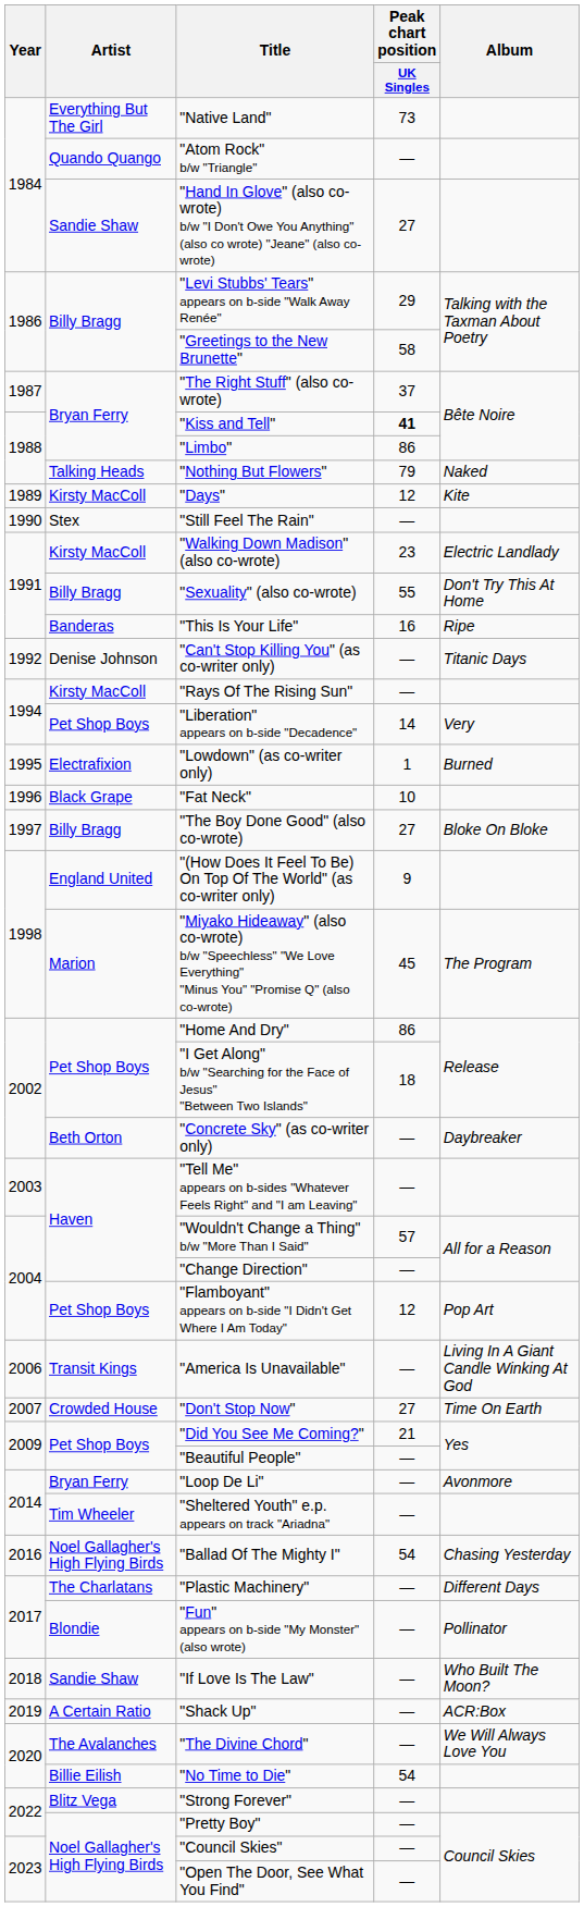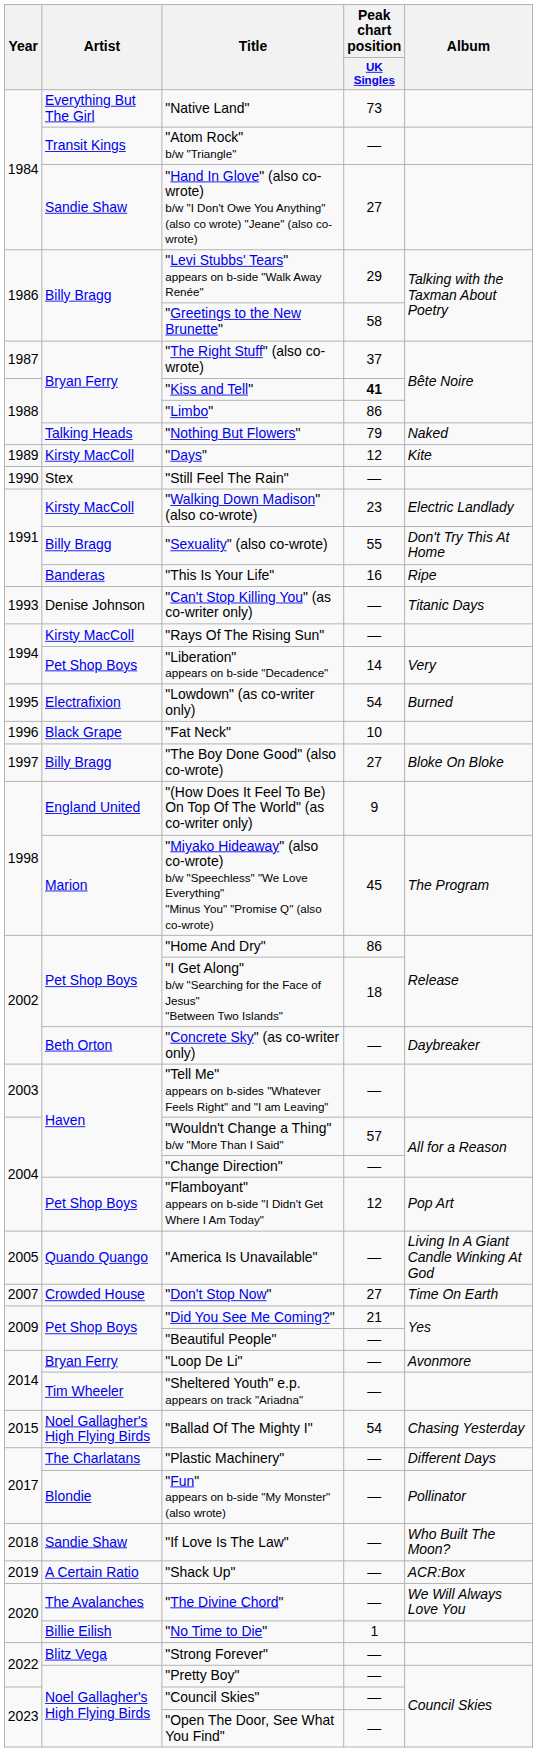 <table class="wikitable" style="text-align:left">
 <tr>
 <th rowspan="2">Year</th>
 <th rowspan="2">Artist</th>
 <th rowspan="2">Title</th>
 <th colspan="1">Peak chart position</th>
 <th rowspan="2">Album</th>
 </tr>
 <tr style="font-size:smaller;">
 <th width="35"><a href='#'>UK Singles</a></th>
 </tr>
 <tr>
 <td rowspan="3">1984</td>
 <td><a href='#'>Everything But The Girl</a></td>
 <td>"Native Land"</td>
 <td style="text-align:center;">73</td>
 <td></td>
 </tr>
 <tr>
-<td><a href='#'>Quando Quango</a></td>
+<td><a href='#'>Transit Kings</a></td>
 <td>"Atom Rock" <br><small>b/w "Triangle"</small></td>
 <td style="text-align:center;">—</td>
 <td></td>
 </tr>
 <tr>
 <td><a href='#'>Sandie Shaw</a></td>
 <td>"<a href='#'>Hand In Glove</a>" (also co-wrote)<br><small> b/w "I Don't Owe You Anything" (also co wrote) "Jeane" (also co-wrote)</small></td>
 <td style="text-align:center;">27</td>
 <td></td>
 </tr>
 <tr>
 <td rowspan="2">1986</td>
 <td rowspan="2"><a href='#'>Billy Bragg</a></td>
 <td>"<a href='#'>Levi Stubbs' Tears</a>" <br><small>appears on b-side "Walk Away Renée"</small></td>
 <td style="text-align:center;">29</td>
 <td rowspan="2"><em>Talking with the Taxman About Poetry</em></td>
 </tr>
 <tr>
 <td>"<a href='#'>Greetings to the New Brunette</a>"</td>
 <td style="text-align:center;">58</td>
 </tr>
 <tr>
 <td>1987</td>
 <td rowspan="3"><a href='#'>Bryan Ferry</a></td>
 <td>"<a href='#'>The Right Stuff</a>" (also co-wrote)</td>
 <td style="text-align:center;">37</td>
 <td rowspan="3"><em>Bête Noire</em></td>
 </tr>
 <tr>
 <td rowspan="3">1988</td>
 <td>"<a href='#'>Kiss and Tell</a>"</td>
 <td style="text-align:center;"><strong>41</strong></td>
 </tr>
 <tr>
 <td>"<a href='#'>Limbo</a>"</td>
 <td style="text-align:center;">86</td>
 </tr>
 <tr>
 <td><a href='#'>Talking Heads</a></td>
 <td>"<a href='#'>Nothing But Flowers</a>"</td>
 <td style="text-align:center;">79</td>
 <td><em>Naked</em></td>
 </tr>
 <tr>
 <td>1989</td>
 <td><a href='#'>Kirsty MacColl</a></td>
 <td>"<a href='#'>Days</a>"</td>
 <td style="text-align:center;">12</td>
 <td><em>Kite</em></td>
 </tr>
 <tr>
 <td>1990</td>
 <td>Stex</td>
 <td>"Still Feel The Rain"</td>
 <td style="text-align:center;">—</td>
 <td></td>
 </tr>
 <tr>
 <td rowspan="3">1991</td>
 <td><a href='#'>Kirsty MacColl</a></td>
 <td>"<a href='#'>Walking Down Madison</a>" (also co-wrote)</td>
 <td style="text-align:center;">23</td>
 <td><em>Electric Landlady</em></td>
 </tr>
 <tr>
 <td><a href='#'>Billy Bragg</a></td>
 <td>"<a href='#'>Sexuality</a>" (also co-wrote)</td>
 <td style="text-align:center;">55</td>
 <td><em>Don't Try This At Home</em></td>
 </tr>
 <tr>
 <td><a href='#'>Banderas</a></td>
 <td>"This Is Your Life"</td>
 <td style="text-align:center;">16</td>
 <td><em>Ripe</em></td>
 </tr>
 <tr>
-<td>1992</td>
+<td>1993</td>
 <td>Denise Johnson</td>
 <td>"<a href='#'>Can't Stop Killing You</a>" (as co-writer only)</td>
 <td style="text-align:center;">—</td>
 <td><em>Titanic Days</em></td>
 </tr>
 <tr>
 <td rowspan="2">1994</td>
 <td><a href='#'>Kirsty MacColl</a></td>
 <td>"Rays Of The Rising Sun"</td>
 <td style="text-align:center;">—</td>
 <td></td>
 </tr>
 <tr>
 <td><a href='#'>Pet Shop Boys</a></td>
 <td>"Liberation" <br><small>appears on b-side "Decadence"</small></td>
 <td style="text-align:center;">14</td>
 <td><em>Very</em></td>
 </tr>
 <tr>
 <td>1995</td>
 <td><a href='#'>Electrafixion</a></td>
 <td>"Lowdown" (as co-writer only)</td>
-<td style="text-align:center;">1</td>
+<td style="text-align:center;">54</td>
 <td><em>Burned</em></td>
 </tr>
 <tr>
 <td>1996</td>
 <td><a href='#'>Black Grape</a></td>
 <td>"Fat Neck"</td>
 <td style="text-align:center;">10</td>
 <td></td>
 </tr>
 <tr>
 <td>1997</td>
 <td><a href='#'>Billy Bragg</a></td>
 <td>"The Boy Done Good" (also co-wrote)</td>
 <td style="text-align:center;">27</td>
 <td><em>Bloke On Bloke</em></td>
 </tr>
 <tr>
 <td rowspan="2">1998</td>
 <td><a href='#'>England United</a></td>
 <td>"(How Does It Feel To Be) On Top Of The World" (as co-writer only)</td>
 <td style="text-align:center;">9</td>
 <td></td>
 </tr>
 <tr>
 <td><a href='#'>Marion</a></td>
 <td>"<a href='#'>Miyako Hideaway</a>" (also co-wrote)<br><small>b/w "Speechless" "We Love Everything"<br>"Minus You" "Promise Q" (also co-wrote)</small></td>
 <td style="text-align:center;">45</td>
 <td><em>The Program</em></td>
 </tr>
 <tr>
 <td rowspan="3">2002</td>
 <td rowspan="2"><a href='#'>Pet Shop Boys</a></td>
 <td>"Home And Dry"</td>
 <td style="text-align:center;">86</td>
 <td rowspan="2"><em>Release</em></td>
 </tr>
 <tr>
 <td>"I Get Along" <br><small> b/w "Searching for the Face of Jesus" <br>"Between Two Islands"</small></td>
 <td style="text-align:center;">18</td>
 </tr>
 <tr>
 <td><a href='#'>Beth Orton</a></td>
 <td>"<a href='#'>Concrete Sky</a>" (as co-writer only)</td>
 <td style="text-align:center;">—</td>
 <td><em>Daybreaker</em></td>
 </tr>
 <tr>
 <td>2003</td>
 <td rowspan="3"><a href='#'>Haven</a></td>
 <td>"Tell Me" <br><small>appears on b-sides "Whatever Feels Right" and "I am Leaving"</small></td>
 <td style="text-align:center;">—</td>
 <td></td>
 </tr>
 <tr>
 <td rowspan="3">2004</td>
 <td>"Wouldn't Change a Thing" <br><small> b/w "More Than I Said"</small></td>
 <td style="text-align:center;">57</td>
 <td rowspan="2"><em>All for a Reason</em></td>
 </tr>
 <tr>
 <td>"Change Direction"</td>
 <td style="text-align:center;">—</td>
 </tr>
 <tr>
 <td><a href='#'>Pet Shop Boys</a></td>
 <td>"Flamboyant"<br><small>appears on b-side "I Didn't Get Where I Am Today"</small></td>
 <td style="text-align:center;">12</td>
 <td><em>Pop Art</em></td>
 </tr>
 <tr>
-<td>2006</td>
-<td><a href='#'>Transit Kings</a></td>
+<td>2005</td>
+<td><a href='#'>Quando Quango</a></td>
 <td>"America Is Unavailable"</td>
 <td style="text-align:center;">—</td>
 <td><em>Living In A Giant Candle Winking At God</em></td>
 </tr>
 <tr>
 <td>2007</td>
 <td><a href='#'>Crowded House</a></td>
 <td>"<a href='#'>Don't Stop Now</a>"</td>
 <td style="text-align:center;">27</td>
 <td><em>Time On Earth</em></td>
 </tr>
 <tr>
 <td rowspan="2">2009</td>
 <td rowspan="2"><a href='#'>Pet Shop Boys</a></td>
 <td>"<a href='#'>Did You See Me Coming?</a>"</td>
 <td style="text-align:center;">21</td>
 <td rowspan="2"><em>Yes</em></td>
 </tr>
 <tr>
 <td>"Beautiful People"</td>
 <td style="text-align:center;">—</td>
 </tr>
 <tr>
 <td rowspan="2">2014</td>
 <td><a href='#'>Bryan Ferry</a></td>
 <td>"Loop De Li"</td>
 <td style="text-align:center;">—</td>
 <td><em>Avonmore</em></td>
 </tr>
 <tr>
 <td><a href='#'>Tim Wheeler</a></td>
 <td>"Sheltered Youth" e.p. <br><small>appears on track "Ariadna"</small></td>
 <td style="text-align:center;">—</td>
 <td></td>
 </tr>
 <tr>
-<td>2016</td>
+<td>2015</td>
 <td><a href='#'>Noel Gallagher's High Flying Birds</a></td>
 <td>"Ballad Of The Mighty I"</td>
 <td style="text-align:center;">54</td>
 <td><em>Chasing Yesterday</em></td>
 </tr>
 <tr>
 <td rowspan="2">2017</td>
 <td><a href='#'>The Charlatans</a></td>
 <td>"Plastic Machinery"</td>
 <td style="text-align:center;">—</td>
 <td><em>Different Days</em></td>
 </tr>
 <tr>
 <td><a href='#'>Blondie</a></td>
 <td>"<a href='#'>Fun</a>" <br><small>appears on b-side "My Monster" (also wrote)</small></td>
 <td style="text-align:center;">—</td>
 <td><em>Pollinator</em></td>
 </tr>
 <tr>
 <td>2018</td>
 <td><a href='#'>Sandie Shaw</a></td>
 <td>"If Love Is The Law"</td>
 <td style="text-align:center;">—</td>
 <td><em>Who Built The Moon?</em></td>
 </tr>
 <tr>
 <td>2019</td>
 <td><a href='#'>A Certain Ratio</a></td>
 <td>"Shack Up"</td>
 <td style="text-align:center;">—</td>
 <td><em>ACR:Box</em></td>
 </tr>
 <tr>
 <td rowspan="2">2020</td>
 <td><a href='#'>The Avalanches</a></td>
 <td>"<a href='#'>The Divine Chord</a>"</td>
 <td style="text-align:center;">—</td>
 <td><em>We Will Always Love You</em></td>
 </tr>
 <tr>
 <td><a href='#'>Billie Eilish</a></td>
 <td>"<a href='#'>No Time to Die</a>"</td>
-<td style="text-align:center;">54</td>
+<td style="text-align:center;">1</td>
 <td></td>
 </tr>
 <tr>
 <td rowspan="2">2022</td>
 <td><a href='#'>Blitz Vega</a></td>
 <td>"Strong Forever"</td>
 <td style="text-align:center;">—</td>
 <td></td>
 </tr>
 <tr>
 <td rowspan="3"><a href='#'>Noel Gallagher's High Flying Birds</a></td>
 <td>"Pretty Boy"</td>
 <td style="text-align:center;">—</td>
 <td rowspan="3"><em>Council Skies</em></td>
 </tr>
 <tr>
 <td rowspan="2">2023</td>
 <td>"Council Skies"</td>
 <td style="text-align:center;">—</td>
 </tr>
 <tr>
 <td>"Open The Door, See What You Find"</td>
 <td style="text-align:center;">—</td>
 </tr>
 </table>
